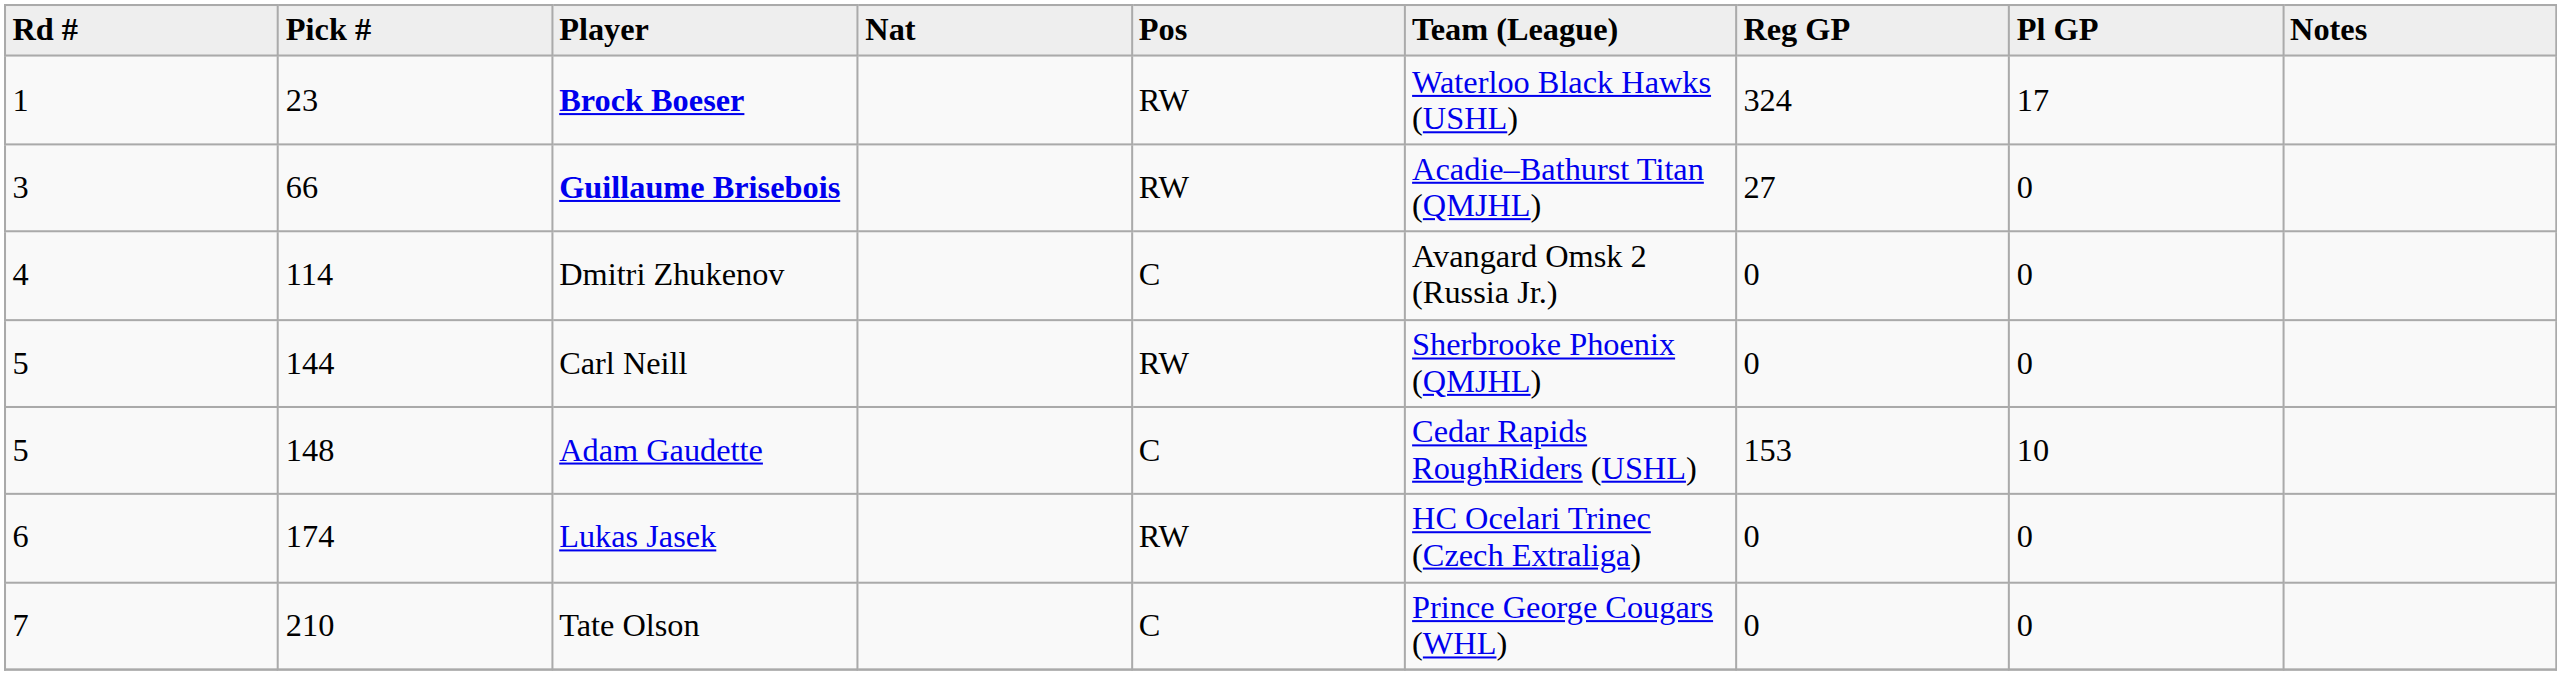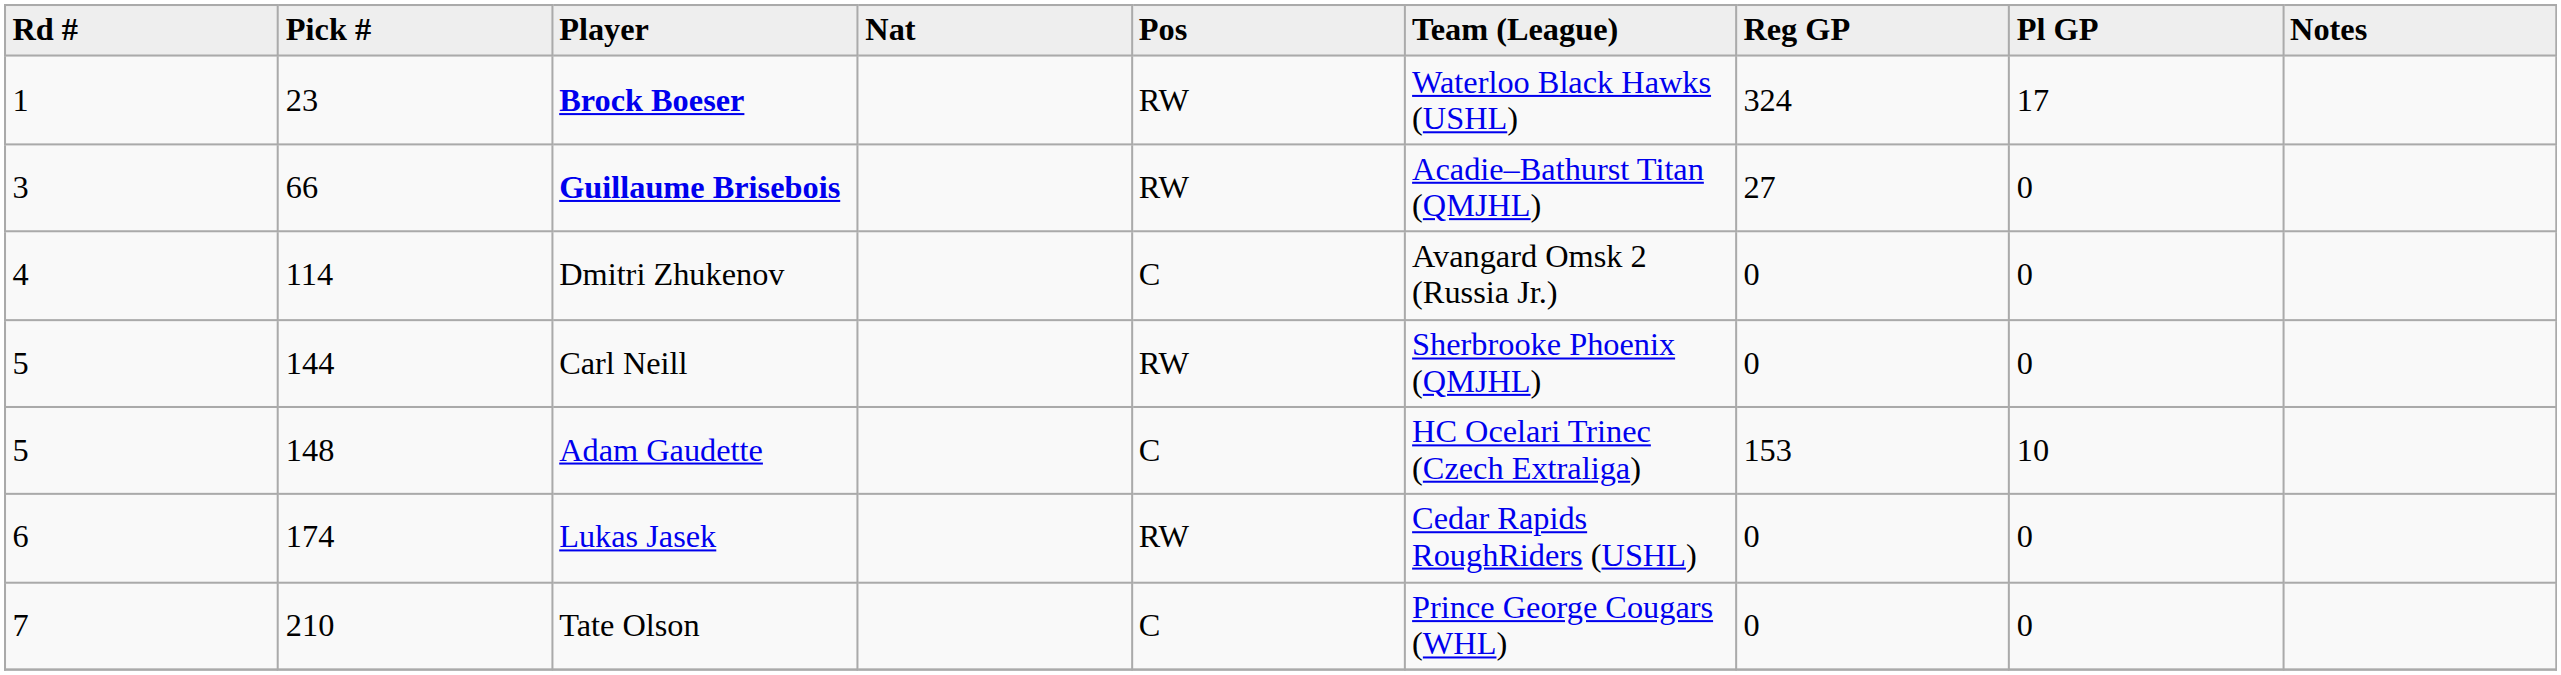 <table class="wikitable" style="width: 100%">
 <tr>
 <td width="5%"; bgcolor="#eeeeee"><strong>Rd #</strong></td>
 <td width="5%"; bgcolor="#eeeeee"><strong>Pick #</strong></td>
 <td width="5%"; bgcolor="#eeeeee"><strong>Player</strong></td>
 <td width="5%"; bgcolor="#eeeeee"><strong>Nat</strong></td>
 <td width="5%"; bgcolor="#eeeeee"><strong>Pos</strong></td>
 <td width="5%"; bgcolor="#eeeeee"><strong>Team (League)</strong></td>
 <td width="5%"; bgcolor="#eeeeee"><strong>Reg GP</strong></td>
 <td width="5%"; bgcolor="#eeeeee"><strong>Pl GP</strong></td>
 <td width="5%"; bgcolor="#eeeeee"><strong>Notes</strong></td>
 </tr>
 <tr>
 <td>1</td>
 <td>23</td>
 <td><strong><a href='#'>Brock Boeser</a></strong></td>
 <td></td>
 <td>RW</td>
 <td><a href='#'>Waterloo Black Hawks</a> (<a href='#'>USHL</a>)</td>
 <td>324</td>
 <td>17</td>
 <td></td>
 </tr>
 <tr>
 <td>3</td>
 <td>66</td>
 <td><strong><a href='#'>Guillaume Brisebois</a></strong></td>
 <td></td>
 <td>RW</td>
 <td><a href='#'>Acadie–Bathurst Titan</a> (<a href='#'>QMJHL</a>)</td>
 <td>27</td>
 <td>0</td>
 <td></td>
 </tr>
 <tr>
 <td>4</td>
 <td>114</td>
 <td>Dmitri Zhukenov</td>
 <td></td>
 <td>C</td>
 <td>Avangard Omsk 2 (Russia Jr.)</td>
 <td>0</td>
 <td>0</td>
 <td></td>
 </tr>
 <tr>
 <td>5</td>
 <td>144</td>
 <td>Carl Neill</td>
 <td></td>
 <td>RW</td>
 <td><a href='#'>Sherbrooke Phoenix</a> (<a href='#'>QMJHL</a>)</td>
 <td>0</td>
 <td>0</td>
 <td></td>
 </tr>
 <tr>
 <td>5</td>
 <td>148</td>
 <td><a href='#'>Adam Gaudette</a></td>
 <td></td>
 <td>C</td>
-<td><a href='#'>Cedar Rapids RoughRiders</a> (<a href='#'>USHL</a>)</td>
+<td><a href='#'>HC Ocelari Trinec</a> (<a href='#'>Czech Extraliga</a>)</td>
 <td>153</td>
 <td>10</td>
 <td></td>
 </tr>
 <tr>
 <td>6</td>
 <td>174</td>
 <td><a href='#'>Lukas Jasek</a></td>
 <td></td>
 <td>RW</td>
-<td><a href='#'>HC Ocelari Trinec</a> (<a href='#'>Czech Extraliga</a>)</td>
+<td><a href='#'>Cedar Rapids RoughRiders</a> (<a href='#'>USHL</a>)</td>
 <td>0</td>
 <td>0</td>
 <td></td>
 </tr>
 <tr>
 <td>7</td>
 <td>210</td>
 <td>Tate Olson</td>
 <td></td>
 <td>C</td>
 <td><a href='#'>Prince George Cougars</a> (<a href='#'>WHL</a>)</td>
 <td>0</td>
 <td>0</td>
 <td></td>
 </tr>
 <tr>
 </tr>
 </table>
